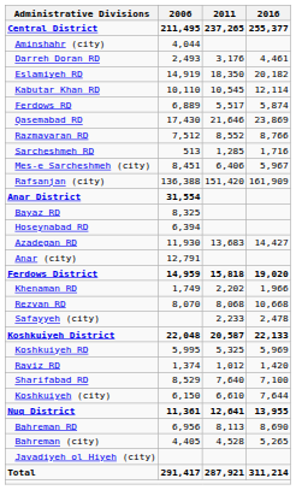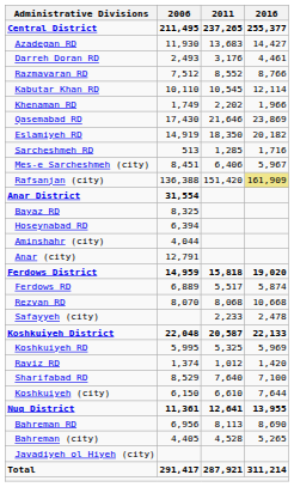 <table class="wikitable">
 <tr>
 <th>Administrative Divisions</th>
 <th>2006</th>
 <th>2011</th>
 <th>2016</th>
 </tr>
 <tr>
 <td><strong><a href='#'>Central District</a></strong></td>
 <td style="text-align: right;"><strong>211,495</strong></td>
 <td style="text-align: right;"><strong>237,265</strong></td>
 <td style="text-align: right;"><strong>255,377</strong></td>
 </tr>
 <tr>
-<td style="padding-left: 1em;"><a href='#'>Aminshahr</a> (city)</td>
-<td style="text-align: right;">4,044</td>
-<td style="text-align: right;"></td>
-<td style="text-align: right;"></td>
+<td style="padding-left: 1em;"><a href='#'>Azadegan RD</a></td>
+<td style="text-align: right;">11,930</td>
+<td style="text-align: right;">13,683</td>
+<td style="text-align: right;">14,427</td>
 </tr>
 <tr>
 <td style="padding-left: 1em;"><a href='#'>Darreh Doran RD</a></td>
 <td style="text-align: right;">2,493</td>
 <td style="text-align: right;">3,176</td>
 <td style="text-align: right;">4,461</td>
 </tr>
 <tr>
-<td style="padding-left: 1em;"><a href='#'>Eslamiyeh RD</a></td>
-<td style="text-align: right;">14,919</td>
-<td style="text-align: right;">18,350</td>
-<td style="text-align: right;">20,182</td>
+<td style="padding-left: 1em;"><a href='#'>Razmavaran RD</a></td>
+<td style="text-align: right;">7,512</td>
+<td style="text-align: right;">8,552</td>
+<td style="text-align: right;">8,766</td>
 </tr>
 <tr>
 <td style="padding-left: 1em;"><a href='#'>Kabutar Khan RD</a></td>
 <td style="text-align: right;">10,110</td>
 <td style="text-align: right;">10,545</td>
 <td style="text-align: right;">12,114</td>
 </tr>
 <tr>
-<td style="padding-left: 1em;"><a href='#'>Ferdows RD</a></td>
-<td style="text-align: right;">6,889</td>
-<td style="text-align: right;">5,517</td>
-<td style="text-align: right;">5,874</td>
+<td style="padding-left: 1em;"><a href='#'>Khenaman RD</a></td>
+<td style="text-align: right;">1,749</td>
+<td style="text-align: right;">2,202</td>
+<td style="text-align: right;">1,966</td>
 </tr>
 <tr>
 <td style="padding-left: 1em;"><a href='#'>Qasemabad RD</a></td>
 <td style="text-align: right;">17,430</td>
 <td style="text-align: right;">21,646</td>
 <td style="text-align: right;">23,869</td>
 </tr>
 <tr>
-<td style="padding-left: 1em;"><a href='#'>Razmavaran RD</a></td>
-<td style="text-align: right;">7,512</td>
-<td style="text-align: right;">8,552</td>
-<td style="text-align: right;">8,766</td>
+<td style="padding-left: 1em;"><a href='#'>Eslamiyeh RD</a></td>
+<td style="text-align: right;">14,919</td>
+<td style="text-align: right;">18,350</td>
+<td style="text-align: right;">20,182</td>
 </tr>
 <tr>
 <td style="padding-left: 1em;"><a href='#'>Sarcheshmeh RD</a></td>
 <td style="text-align: right;">513</td>
 <td style="text-align: right;">1,285</td>
 <td style="text-align: right;">1,716</td>
 </tr>
 <tr>
 <td style="padding-left: 1em;"><a href='#'>Mes-e Sarcheshmeh</a> (city)</td>
 <td style="text-align: right;">8,451</td>
 <td style="text-align: right;">6,406</td>
 <td style="text-align: right;">5,967</td>
 </tr>
 <tr>
 <td style="padding-left: 1em;"><a href='#'>Rafsanjan</a> (city)</td>
 <td style="text-align: right;">136,388</td>
 <td style="text-align: right;">151,420</td>
-<td style="text-align: right;">161,909</td>
+<td style="background: khaki; text-align: right;">161,909</td>
 </tr>
 <tr>
 <td><strong><a href='#'>Anar District</a></strong></td>
 <td style="text-align: right;"><strong>31,554</strong></td>
 <td style="text-align: right;"></td>
 <td style="text-align: right;"></td>
 </tr>
 <tr>
 <td style="padding-left: 1em;"><a href='#'>Bayaz RD</a></td>
 <td style="text-align: right;">8,325</td>
 <td style="text-align: right;"></td>
 <td style="text-align: right;"></td>
 </tr>
 <tr>
 <td style="padding-left: 1em;"><a href='#'>Hoseynabad RD</a></td>
 <td style="text-align: right;">6,394</td>
 <td style="text-align: right;"></td>
 <td style="text-align: right;"></td>
 </tr>
 <tr>
-<td style="padding-left: 1em;"><a href='#'>Azadegan RD</a></td>
-<td style="text-align: right;">11,930</td>
-<td style="text-align: right;">13,683</td>
-<td style="text-align: right;">14,427</td>
+<td style="padding-left: 1em;"><a href='#'>Aminshahr</a> (city)</td>
+<td style="text-align: right;">4,044</td>
+<td style="text-align: right;"></td>
+<td style="text-align: right;"></td>
 </tr>
 <tr>
 <td style="padding-left: 1em;"><a href='#'>Anar</a> (city)</td>
 <td style="text-align: right;">12,791</td>
 <td style="text-align: right;"></td>
 <td style="text-align: right;"></td>
 </tr>
 <tr>
 <td><strong><a href='#'>Ferdows District</a></strong></td>
 <td style="text-align: right;"><strong>14,959</strong></td>
 <td style="text-align: right;"><strong>15,818</strong></td>
 <td style="text-align: right;"><strong>19,020</strong></td>
 </tr>
 <tr>
-<td style="padding-left: 1em;"><a href='#'>Khenaman RD</a></td>
-<td style="text-align: right;">1,749</td>
-<td style="text-align: right;">2,202</td>
-<td style="text-align: right;">1,966</td>
+<td style="padding-left: 1em;"><a href='#'>Ferdows RD</a></td>
+<td style="text-align: right;">6,889</td>
+<td style="text-align: right;">5,517</td>
+<td style="text-align: right;">5,874</td>
 </tr>
 <tr>
 <td style="padding-left: 1em;"><a href='#'>Rezvan RD</a></td>
 <td style="text-align: right;">8,070</td>
 <td style="text-align: right;">8,068</td>
 <td style="text-align: right;">10,668</td>
 </tr>
 <tr>
 <td style="padding-left: 1em;"><a href='#'>Safayyeh</a> (city)</td>
 <td style="text-align: right;"></td>
 <td style="text-align: right;">2,233</td>
 <td style="text-align: right;">2,478</td>
 </tr>
 <tr>
 <td><strong><a href='#'>Koshkuiyeh District</a></strong></td>
 <td style="text-align: right;"><strong>22,048</strong></td>
 <td style="text-align: right;"><strong>20,587</strong></td>
 <td style="text-align: right;"><strong>22,133</strong></td>
 </tr>
 <tr>
 <td style="padding-left: 1em;"><a href='#'>Koshkuiyeh RD</a></td>
 <td style="text-align: right;">5,995</td>
 <td style="text-align: right;">5,325</td>
 <td style="text-align: right;">5,969</td>
 </tr>
 <tr>
 <td style="padding-left: 1em;"><a href='#'>Raviz RD</a></td>
 <td style="text-align: right;">1,374</td>
 <td style="text-align: right;">1,012</td>
 <td style="text-align: right;">1,420</td>
 </tr>
 <tr>
 <td style="padding-left: 1em;"><a href='#'>Sharifabad RD</a></td>
 <td style="text-align: right;">8,529</td>
 <td style="text-align: right;">7,640</td>
 <td style="text-align: right;">7,100</td>
 </tr>
 <tr>
 <td style="padding-left: 1em;"><a href='#'>Koshkuiyeh</a> (city)</td>
 <td style="text-align: right;">6,150</td>
 <td style="text-align: right;">6,610</td>
 <td style="text-align: right;">7,644</td>
 </tr>
 <tr>
 <td><strong><a href='#'>Nuq District</a></strong></td>
 <td style="text-align: right;"><strong>11,361</strong></td>
 <td style="text-align: right;"><strong>12,641</strong></td>
 <td style="text-align: right;"><strong>13,955</strong></td>
 </tr>
 <tr>
 <td style="padding-left: 1em;"><a href='#'>Bahreman RD</a></td>
 <td style="text-align: right;">6,956</td>
 <td style="text-align: right;">8,113</td>
 <td style="text-align: right;">8,690</td>
 </tr>
 <tr>
 <td style="padding-left: 1em;"><a href='#'>Bahreman</a> (city)</td>
 <td style="text-align: right;">4,405</td>
 <td style="text-align: right;">4,528</td>
 <td style="text-align: right;">5,265</td>
 </tr>
 <tr>
 <td style="padding-left: 1em;"><a href='#'>Javadiyeh ol Hiyeh</a> (city)</td>
 <td style="text-align: right;"></td>
 <td style="text-align: right;"></td>
 <td style="text-align: right;"></td>
 </tr>
 <tr>
 <td><strong>Total</strong></td>
 <td style="text-align: right;"><strong>291,417</strong></td>
 <td style="text-align: right;"><strong>287,921</strong></td>
 <td style="text-align: right;"><strong>311,214</strong></td>
 </tr>
 <tr>
 <td colspan=4></td>
 </tr>
 </table>
